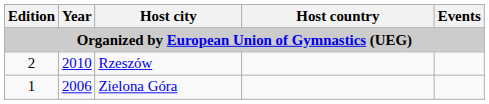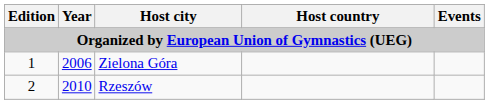 <table class="wikitable" style="font-size:100%">
 <tr>
 <th width=30>Edition</th>
 <th width=30>Year</th>
 <th width=150>Host city</th>
 <th width=200>Host country</th>
 <th width=30>Events</th>
 </tr>
 <tr>
 <td colspan="5" bgcolor="#cccccc"align=center><strong>Organized by <a href='#'>European Union of Gymnastics</a> (UEG)</strong></td>
 </tr>
 <tr>
+<td align=center>1</td>
+<td align=center><a href='#'>2006</a></td>
+<td><a href='#'>Zielona Góra</a></td>
+<td></td>
+<td align=center></td>
+</tr>
+<tr>
 <td align=center>2</td>
 <td align=center><a href='#'>2010</a></td>
 <td><a href='#'>Rzeszów</a></td>
 <td></td>
 <td align=center></td>
 </tr>
-<tr>
-<td align=center>1</td>
-<td align=center><a href='#'>2006</a></td>
-<td><a href='#'>Zielona Góra</a></td>
-<td></td>
-<td align=center></td>
-</tr>
 </table>
